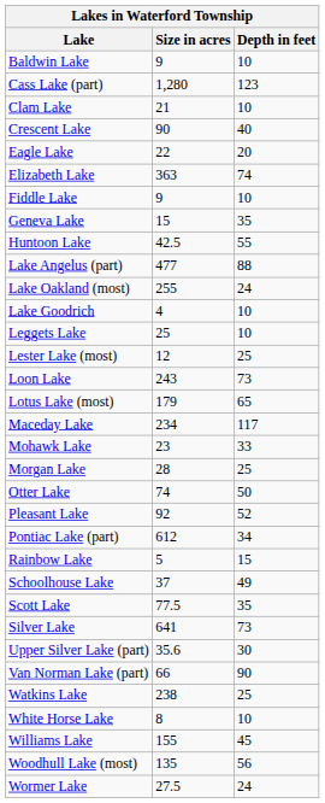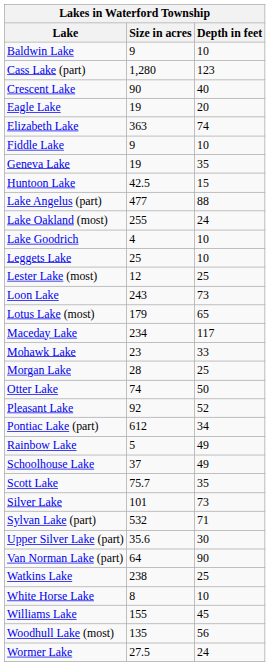 <table class="wikitable sortable">
 <tr>
 <th colspan=3>Lakes in Waterford Township</th>
 </tr>
 <tr>
 <th>Lake</th>
 <th>Size in acres</th>
 <th>Depth in feet</th>
 </tr>
 <tr>
 <td><a href='#'>Baldwin Lake</a></td>
 <td>9</td>
 <td>10</td>
 </tr>
 <tr>
 <td><a href='#'>Cass Lake</a> (part)</td>
 <td>1,280</td>
 <td>123</td>
 </tr>
 <tr>
-<td><a href='#'>Clam Lake</a></td>
-<td>21</td>
-<td>10</td>
-</tr>
-<tr>
 <td><a href='#'>Crescent Lake</a></td>
 <td>90</td>
 <td>40</td>
 </tr>
 <tr>
 <td><a href='#'>Eagle Lake</a></td>
-<td>22</td>
+<td>19</td>
 <td>20</td>
 </tr>
 <tr>
 <td><a href='#'>Elizabeth Lake</a></td>
 <td>363</td>
 <td>74</td>
 </tr>
 <tr>
 <td><a href='#'>Fiddle Lake</a></td>
 <td>9</td>
 <td>10</td>
 </tr>
 <tr>
 <td><a href='#'>Geneva Lake</a></td>
-<td>15</td>
+<td>19</td>
 <td>35</td>
 </tr>
 <tr>
 <td><a href='#'>Huntoon Lake</a></td>
 <td>42.5</td>
-<td>55</td>
+<td>15</td>
 </tr>
 <tr>
 <td><a href='#'>Lake Angelus</a> (part)</td>
 <td>477</td>
 <td>88</td>
 </tr>
 <tr>
 <td><a href='#'>Lake Oakland</a> (most)</td>
 <td>255</td>
 <td>24</td>
 </tr>
 <tr>
 <td><a href='#'>Lake Goodrich</a></td>
 <td>4</td>
 <td>10</td>
 </tr>
 <tr>
 <td><a href='#'>Leggets Lake</a></td>
 <td>25</td>
 <td>10</td>
 </tr>
 <tr>
 <td><a href='#'>Lester Lake</a> (most)</td>
 <td>12</td>
 <td>25</td>
 </tr>
 <tr>
 <td><a href='#'>Loon Lake</a></td>
 <td>243</td>
 <td>73</td>
 </tr>
 <tr>
 <td><a href='#'>Lotus Lake</a> (most)</td>
 <td>179</td>
 <td>65</td>
 </tr>
 <tr>
 <td><a href='#'>Maceday Lake</a></td>
 <td>234</td>
 <td>117</td>
 </tr>
 <tr>
 <td><a href='#'>Mohawk Lake</a></td>
 <td>23</td>
 <td>33</td>
 </tr>
 <tr>
 <td><a href='#'>Morgan Lake</a></td>
 <td>28</td>
 <td>25</td>
 </tr>
 <tr>
 <td><a href='#'>Otter Lake</a></td>
 <td>74</td>
 <td>50</td>
 </tr>
 <tr>
 <td><a href='#'>Pleasant Lake</a></td>
 <td>92</td>
 <td>52</td>
 </tr>
 <tr>
 <td><a href='#'>Pontiac Lake</a> (part)</td>
 <td>612</td>
 <td>34</td>
 </tr>
 <tr>
 <td><a href='#'>Rainbow Lake</a></td>
 <td>5</td>
-<td>15</td>
+<td>49</td>
 </tr>
 <tr>
 <td><a href='#'>Schoolhouse Lake</a></td>
 <td>37</td>
 <td>49</td>
 </tr>
 <tr>
 <td><a href='#'>Scott Lake</a></td>
-<td>77.5</td>
+<td>75.7</td>
 <td>35</td>
 </tr>
 <tr>
 <td><a href='#'>Silver Lake</a></td>
-<td>641</td>
+<td>101</td>
 <td>73</td>
+</tr>
+<tr>
+<td><a href='#'>Sylvan Lake</a> (part)</td>
+<td>532</td>
+<td>71</td>
 </tr>
 <tr>
 <td><a href='#'>Upper Silver Lake</a> (part)</td>
 <td>35.6</td>
 <td>30</td>
 </tr>
 <tr>
 <td><a href='#'>Van Norman Lake</a> (part)</td>
-<td>66</td>
+<td>64</td>
 <td>90</td>
 </tr>
 <tr>
 <td><a href='#'>Watkins Lake</a></td>
 <td>238</td>
 <td>25</td>
 </tr>
 <tr>
 <td><a href='#'>White Horse Lake</a></td>
 <td>8</td>
 <td>10</td>
 </tr>
 <tr>
 <td><a href='#'>Williams Lake</a></td>
 <td>155</td>
 <td>45</td>
 </tr>
 <tr>
 <td><a href='#'>Woodhull Lake</a> (most)</td>
 <td>135</td>
 <td>56</td>
 </tr>
 <tr>
 <td><a href='#'>Wormer Lake</a></td>
 <td>27.5</td>
 <td>24</td>
 </tr>
 </table>
